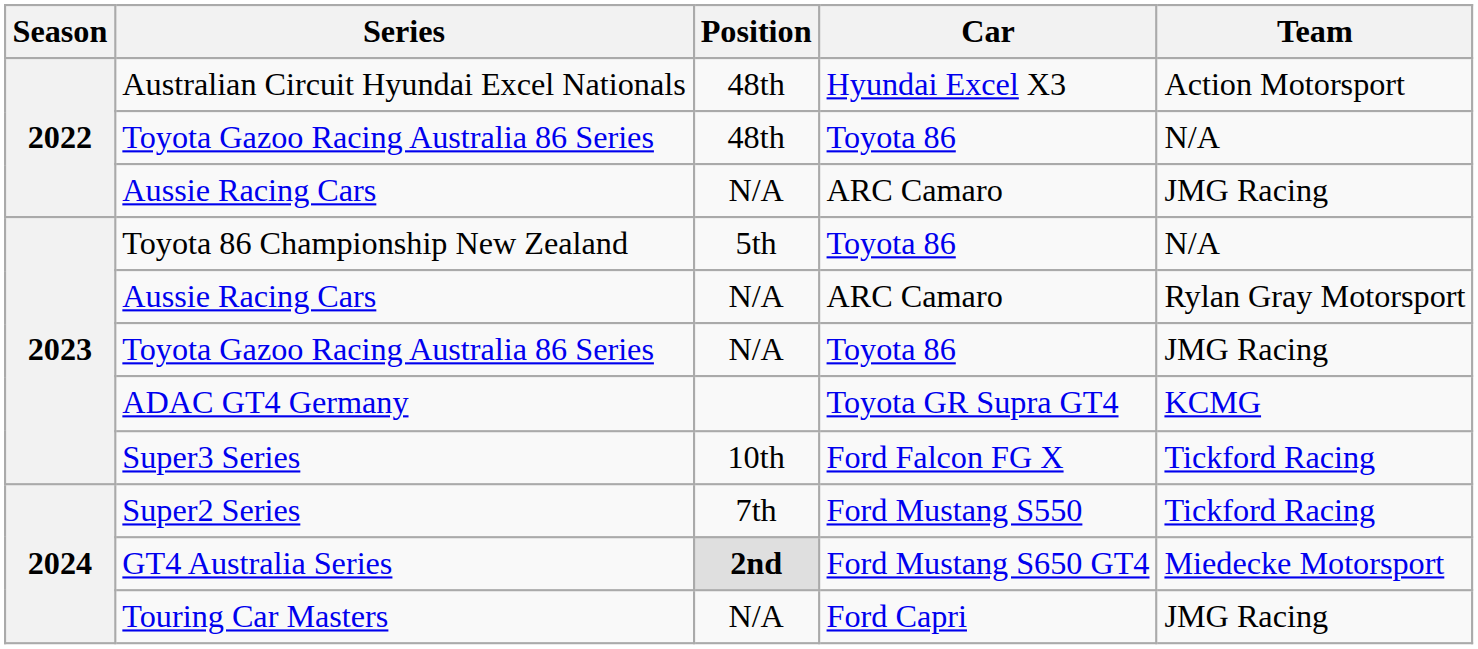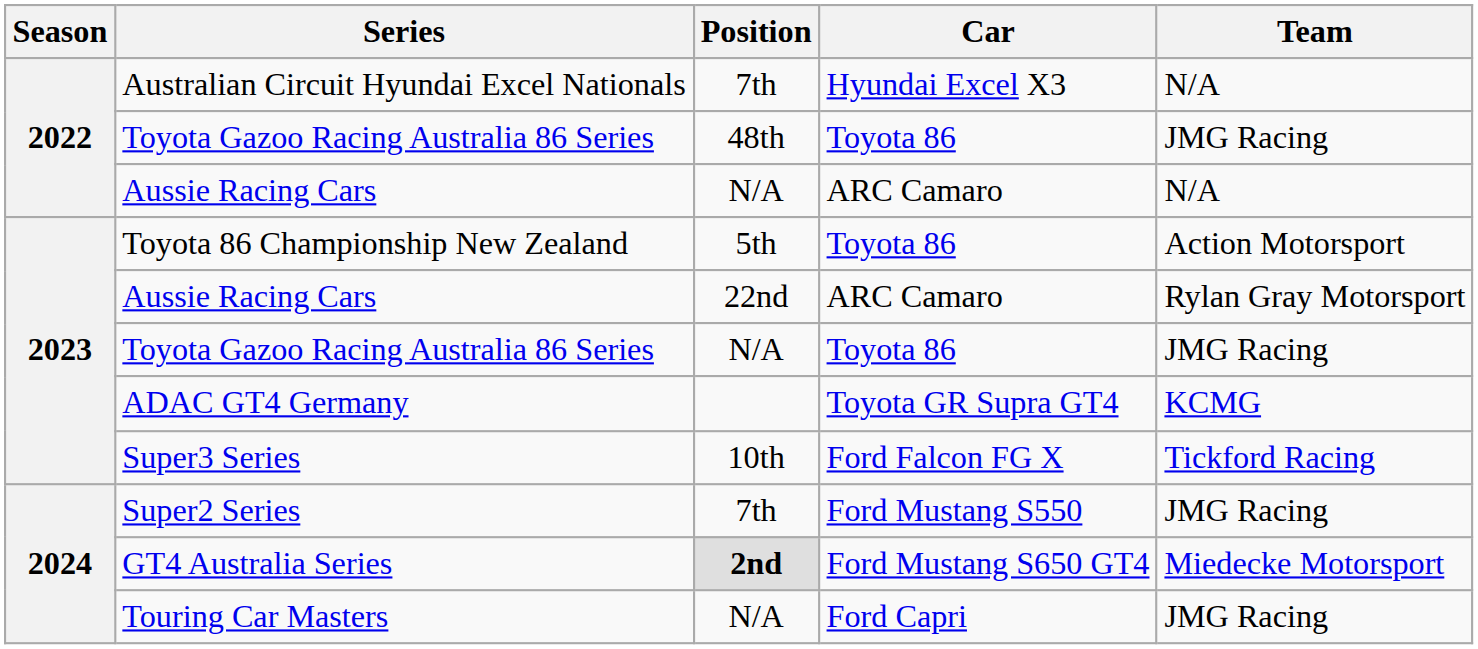 <table class="wikitable" style="font-size: 95%;">
 <tr>
 <th>Season</th>
 <th>Series</th>
 <th>Position</th>
 <th>Car</th>
 <th>Team</th>
 </tr>
 <tr>
 <th rowspan=3>2022</th>
 <td nowrap>Australian Circuit Hyundai Excel Nationals</td>
-<td align="center">48th</td>
+<td align="center">7th</td>
 <td nowrap><a href='#'>Hyundai Excel</a> X3</td>
-<td nowrap>Action Motorsport</td>
+<td nowrap>N/A</td>
 </tr>
 <tr>
 <td nowrap><a href='#'>Toyota Gazoo Racing Australia 86 Series</a></td>
 <td align="center">48th</td>
 <td nowrap><a href='#'>Toyota 86</a></td>
-<td nowrap>N/A</td>
+<td nowrap>JMG Racing</td>
 </tr>
 <tr>
 <td nowrap><a href='#'>Aussie Racing Cars</a></td>
 <td align="center">N/A</td>
 <td nowrap>ARC Camaro</td>
-<td nowrap>JMG Racing</td>
+<td nowrap>N/A</td>
 </tr>
 <tr>
 <th rowspan=5>2023</th>
 <td nowrap>Toyota 86 Championship New Zealand</td>
 <td align="center">5th</td>
 <td nowrap><a href='#'>Toyota 86</a></td>
-<td nowrap>N/A</td>
+<td nowrap>Action Motorsport</td>
 </tr>
 <tr>
 <td nowrap><a href='#'>Aussie Racing Cars</a></td>
-<td align="center">N/A</td>
+<td align="center">22nd</td>
 <td nowrap>ARC Camaro</td>
 <td nowrap>Rylan Gray Motorsport</td>
 </tr>
 <tr>
 <td nowrap><a href='#'>Toyota Gazoo Racing Australia 86 Series</a></td>
 <td align="center">N/A</td>
 <td nowrap><a href='#'>Toyota 86</a></td>
 <td nowrap>JMG Racing</td>
 </tr>
 <tr>
 <td nowrap><a href='#'>ADAC GT4 Germany</a></td>
 <td align="center"></td>
 <td nowrap><a href='#'>Toyota GR Supra GT4</a></td>
 <td nowrap><a href='#'>KCMG</a></td>
 </tr>
 <tr>
 <td nowrap><a href='#'>Super3 Series</a></td>
 <td align="center">10th</td>
 <td nowrap><a href='#'>Ford Falcon FG X</a></td>
 <td nowrap><a href='#'>Tickford Racing</a></td>
 </tr>
 <tr>
 <th rowspan=3>2024</th>
 <td nowrap><a href='#'>Super2 Series</a></td>
 <td align="center">7th</td>
 <td nowrap><a href='#'>Ford Mustang S550</a></td>
-<td nowrap><a href='#'>Tickford Racing</a></td>
+<td nowrap>JMG Racing</td>
 </tr>
 <tr>
 <td nowrap><a href='#'>GT4 Australia Series</a></td>
 <td style="background:#DFDFDF" align="center"><strong>2nd</strong></td>
 <td nowrap><a href='#'>Ford Mustang S650 GT4</a></td>
 <td nowrap><a href='#'>Miedecke Motorsport</a></td>
 </tr>
 <tr>
 <td nowrap><a href='#'>Touring Car Masters</a></td>
 <td align="center">N/A</td>
 <td nowrap><a href='#'>Ford Capri</a></td>
 <td nowrap>JMG Racing</td>
 </tr>
 </table>
